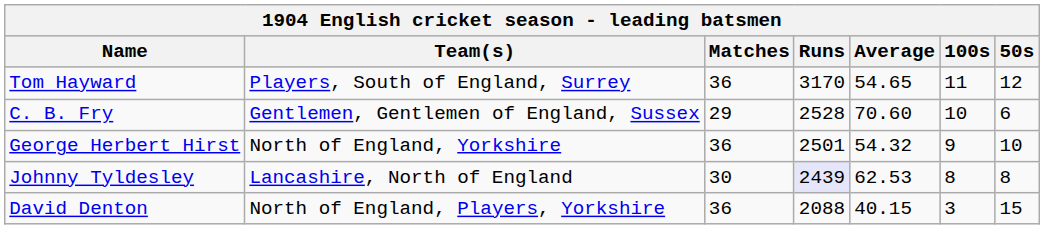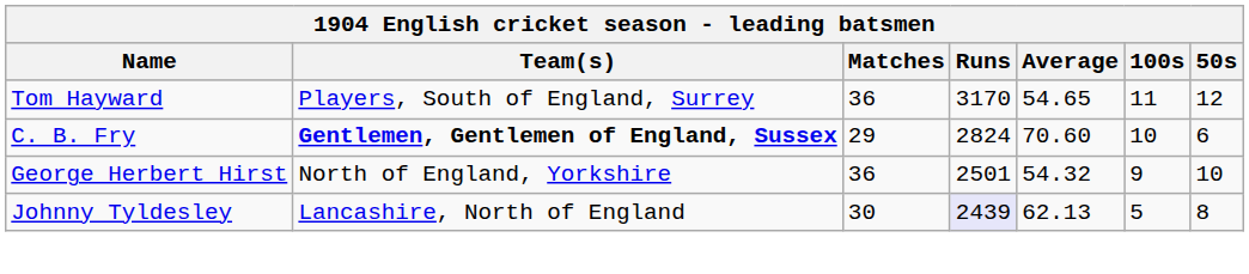 <table class="wikitable">
 <tr>
 <th bgcolor="#efefef" colspan="7">1904 English cricket season - leading batsmen</th>
 </tr>
 <tr bgcolor="#efefef">
 <th>Name</th>
 <th>Team(s)</th>
 <th>Matches</th>
 <th>Runs</th>
 <th>Average</th>
 <th>100s</th>
 <th>50s</th>
 </tr>
 <tr>
 <td><a href='#'>Tom Hayward</a></td>
 <td><a href='#'>Players</a>, South of England, <a href='#'>Surrey</a></td>
 <td>36</td>
 <td>3170</td>
 <td>54.65</td>
 <td>11</td>
 <td>12</td>
 </tr>
 <tr>
 <td><a href='#'>C. B. Fry</a></td>
-<td><a href='#'>Gentlemen</a>, Gentlemen of England, <a href='#'>Sussex</a></td>
+<td><strong><a href='#'>Gentlemen</a>, Gentlemen of England, <a href='#'>Sussex</a></strong></td>
 <td>29</td>
-<td>2528</td>
+<td>2824</td>
 <td>70.60</td>
 <td>10</td>
 <td>6</td>
 </tr>
 <tr>
 <td><a href='#'>George Herbert Hirst</a></td>
 <td>North of England, <a href='#'>Yorkshire</a></td>
 <td>36</td>
 <td>2501</td>
 <td>54.32</td>
 <td>9</td>
 <td>10</td>
 </tr>
 <tr>
 <td><a href='#'>Johnny Tyldesley</a></td>
 <td><a href='#'>Lancashire</a>, North of England</td>
 <td>30</td>
 <td style="background: lavender;">2439</td>
-<td>62.53</td>
-<td>8</td>
+<td>62.13</td>
+<td>5</td>
 <td>8</td>
 </tr>
-<tr>
-<td><a href='#'>David Denton</a></td>
-<td>North of England, <a href='#'>Players</a>, <a href='#'>Yorkshire</a></td>
-<td>36</td>
-<td>2088</td>
-<td>40.15</td>
-<td>3</td>
-<td>15</td>
-</tr>
 </table>
